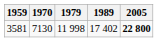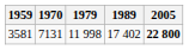 <table class="wikitable">
 <tr>
 <th>1959</th>
 <th>1970</th>
 <th>1979</th>
 <th>1989</th>
 <th>2005</th>
 </tr>
 <tr>
 <td>3581</td>
-<td>7130</td>
+<td>7131</td>
 <td>11 998</td>
 <td>17 402</td>
 <td><strong>22 800</strong></td>
 </tr>
 </table>
